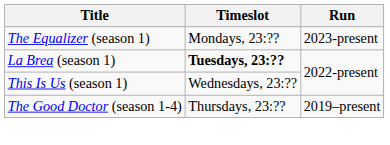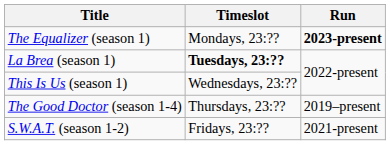 <table class="wikitable">
 <tr>
 <th>Title</th>
 <th>Timeslot</th>
 <th>Run</th>
 </tr>
 <tr>
 <td><em><a href='#'>The Equalizer</a></em> (season 1)</td>
 <td>Mondays, 23:??</td>
-<td>2023-present</td>
+<td><strong>2023-present</strong></td>
 </tr>
 <tr>
 <td><em><a href='#'>La Brea</a></em> (season 1)</td>
 <td><strong>Tuesdays, 23:??</strong></td>
 <td rowspan="2">2022-present</td>
 </tr>
 <tr>
 <td><em><a href='#'>This Is Us</a></em> (season 1)</td>
 <td>Wednesdays, 23:??</td>
 </tr>
 <tr>
 <td><em><a href='#'>The Good Doctor</a></em> (season 1-4)</td>
 <td>Thursdays, 23:??</td>
 <td>2019–present</td>
 </tr>
+<tr>
+<td><em><a href='#'>S.W.A.T.</a></em> (season 1-2)</td>
+<td>Fridays, 23:??</td>
+<td>2021-present</td>
+</tr>
 </table>
